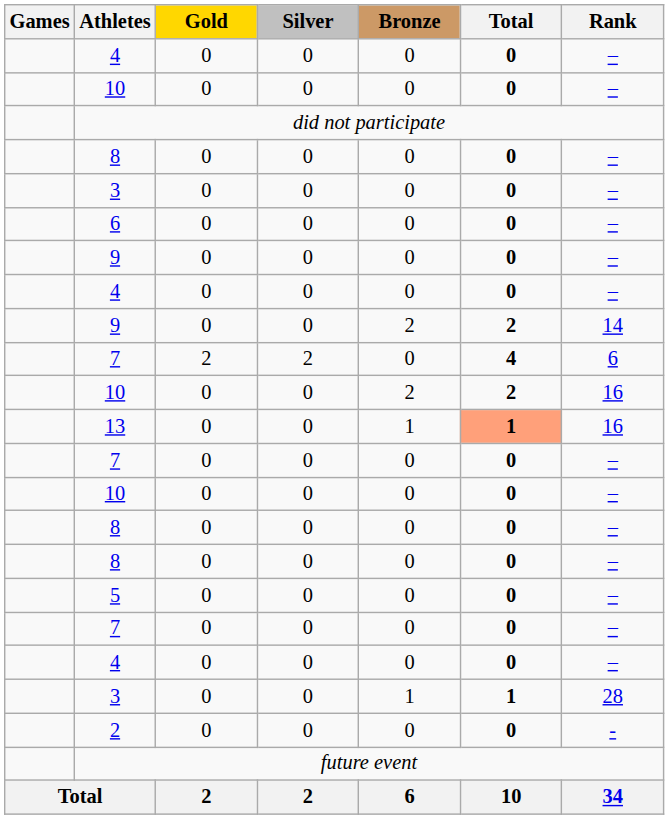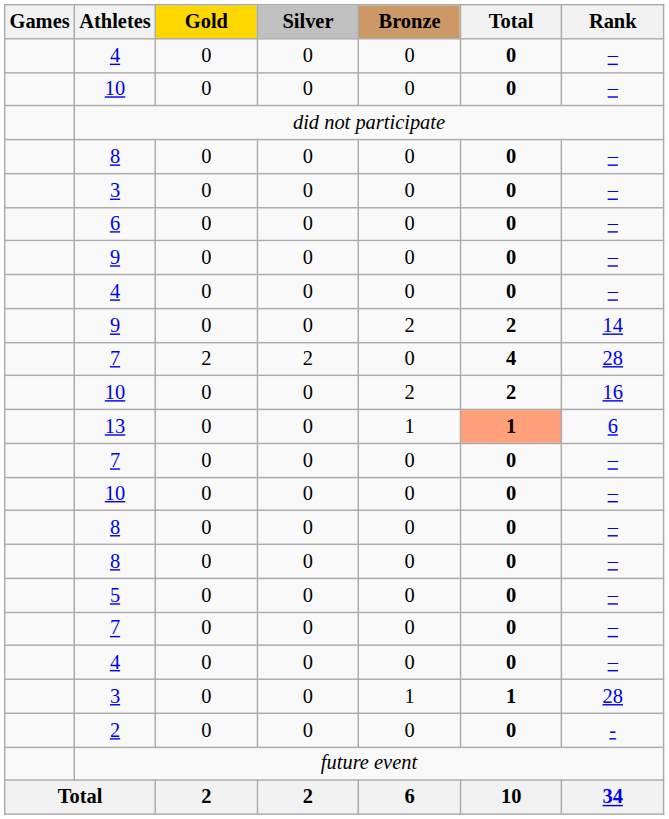 <table class="wikitable" style="text-align:center; font-size:90%;">
 <tr>
 <th>Games</th>
 <th>Athletes</th>
 <td style="background:gold; width:4.5em; font-weight:bold;">Gold</td>
 <td style="background:silver; width:4.5em; font-weight:bold;">Silver</td>
 <td style="background:#cc9966; width:4.5em; font-weight:bold;">Bronze</td>
 <th style="width:4.5em; font-weight:bold;">Total</th>
 <th style="width:4.5em; font-weight:bold;">Rank</th>
 </tr>
 <tr>
 <td align=left></td>
 <td><a href='#'>4</a></td>
 <td>0</td>
 <td>0</td>
 <td>0</td>
 <td><strong>0</strong></td>
 <td><a href='#'>–</a></td>
 </tr>
 <tr>
 <td align=left></td>
 <td><a href='#'>10</a></td>
 <td>0</td>
 <td>0</td>
 <td>0</td>
 <td><strong>0</strong></td>
 <td><a href='#'>–</a></td>
 </tr>
 <tr>
 <td align=left></td>
 <td colspan=6><em>did not participate</em></td>
 </tr>
 <tr>
 <td align=left></td>
 <td><a href='#'>8</a></td>
 <td>0</td>
 <td>0</td>
 <td>0</td>
 <td><strong>0</strong></td>
 <td><a href='#'>–</a></td>
 </tr>
 <tr>
 <td align=left></td>
 <td><a href='#'>3</a></td>
 <td>0</td>
 <td>0</td>
 <td>0</td>
 <td><strong>0</strong></td>
 <td><a href='#'>–</a></td>
 </tr>
 <tr>
 <td align=left></td>
 <td><a href='#'>6</a></td>
 <td>0</td>
 <td>0</td>
 <td>0</td>
 <td><strong>0</strong></td>
 <td><a href='#'>–</a></td>
 </tr>
 <tr>
 <td align=left></td>
 <td><a href='#'>9</a></td>
 <td>0</td>
 <td>0</td>
 <td>0</td>
 <td><strong>0</strong></td>
 <td><a href='#'>–</a></td>
 </tr>
 <tr>
 <td align=left></td>
 <td><a href='#'>4</a></td>
 <td>0</td>
 <td>0</td>
 <td>0</td>
 <td><strong>0</strong></td>
 <td><a href='#'>–</a></td>
 </tr>
 <tr>
 <td align=left></td>
 <td><a href='#'>9</a></td>
 <td>0</td>
 <td>0</td>
 <td>2</td>
 <td><strong>2</strong></td>
 <td><a href='#'>14</a></td>
 </tr>
 <tr>
 <td align=left></td>
 <td><a href='#'>7</a></td>
 <td>2</td>
 <td>2</td>
 <td>0</td>
 <td><strong>4</strong></td>
-<td><a href='#'>6</a></td>
+<td><a href='#'>28</a></td>
 </tr>
 <tr>
 <td align=left></td>
 <td><a href='#'>10</a></td>
 <td>0</td>
 <td>0</td>
 <td>2</td>
 <td><strong>2</strong></td>
 <td><a href='#'>16</a></td>
 </tr>
 <tr>
 <td align=left></td>
 <td><a href='#'>13</a></td>
 <td>0</td>
 <td>0</td>
 <td>1</td>
 <td style="background: lightsalmon;"><strong>1</strong></td>
-<td><a href='#'>16</a></td>
+<td><a href='#'>6</a></td>
 </tr>
 <tr>
 <td align=left></td>
 <td><a href='#'>7</a></td>
 <td>0</td>
 <td>0</td>
 <td>0</td>
 <td><strong>0</strong></td>
 <td><a href='#'>–</a></td>
 </tr>
 <tr>
 <td align=left></td>
 <td><a href='#'>10</a></td>
 <td>0</td>
 <td>0</td>
 <td>0</td>
 <td><strong>0</strong></td>
 <td><a href='#'>–</a></td>
 </tr>
 <tr>
 <td align=left></td>
 <td><a href='#'>8</a></td>
 <td>0</td>
 <td>0</td>
 <td>0</td>
 <td><strong>0</strong></td>
 <td><a href='#'>–</a></td>
 </tr>
 <tr>
 <td align=left></td>
 <td><a href='#'>8</a></td>
 <td>0</td>
 <td>0</td>
 <td>0</td>
 <td><strong>0</strong></td>
 <td><a href='#'>–</a></td>
 </tr>
 <tr>
 <td align=left></td>
 <td><a href='#'>5</a></td>
 <td>0</td>
 <td>0</td>
 <td>0</td>
 <td><strong>0</strong></td>
 <td><a href='#'>–</a></td>
 </tr>
 <tr>
 <td align=left></td>
 <td><a href='#'>7</a></td>
 <td>0</td>
 <td>0</td>
 <td>0</td>
 <td><strong>0</strong></td>
 <td><a href='#'>–</a></td>
 </tr>
 <tr>
 <td align=left></td>
 <td><a href='#'>4</a></td>
 <td>0</td>
 <td>0</td>
 <td>0</td>
 <td><strong>0</strong></td>
 <td><a href='#'>–</a></td>
 </tr>
 <tr>
 <td align=left></td>
 <td><a href='#'>3</a></td>
 <td>0</td>
 <td>0</td>
 <td>1</td>
 <td><strong>1</strong></td>
 <td><a href='#'>28</a></td>
 </tr>
 <tr>
 <td align=left></td>
 <td><a href='#'>2</a></td>
 <td>0</td>
 <td>0</td>
 <td>0</td>
 <td><strong>0</strong></td>
 <td><a href='#'>-</a></td>
 </tr>
 <tr>
 <td align=left></td>
 <td colspan=6><em>future event</em></td>
 </tr>
 <tr>
 <th colspan=2>Total</th>
 <th>2</th>
 <th>2</th>
 <th>6</th>
 <th>10</th>
 <th><a href='#'>34</a></th>
 </tr>
 </table>
